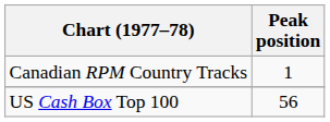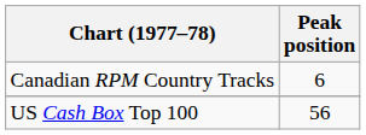 <table class="wikitable">
 <tr>
 <th>Chart (1977–78)</th>
 <th>Peak<br>position</th>
 </tr>
 <tr>
 <td>Canadian <em>RPM</em> Country Tracks</td>
-<td align="center">1</td>
+<td align="center">6</td>
 </tr>
 <tr>
 </tr>
 <tr>
 </tr>
 <tr>
 <td>US <a href='#'><em>Cash Box</em></a> Top 100</td>
 <td align="center">56</td>
 </tr>
 </table>
